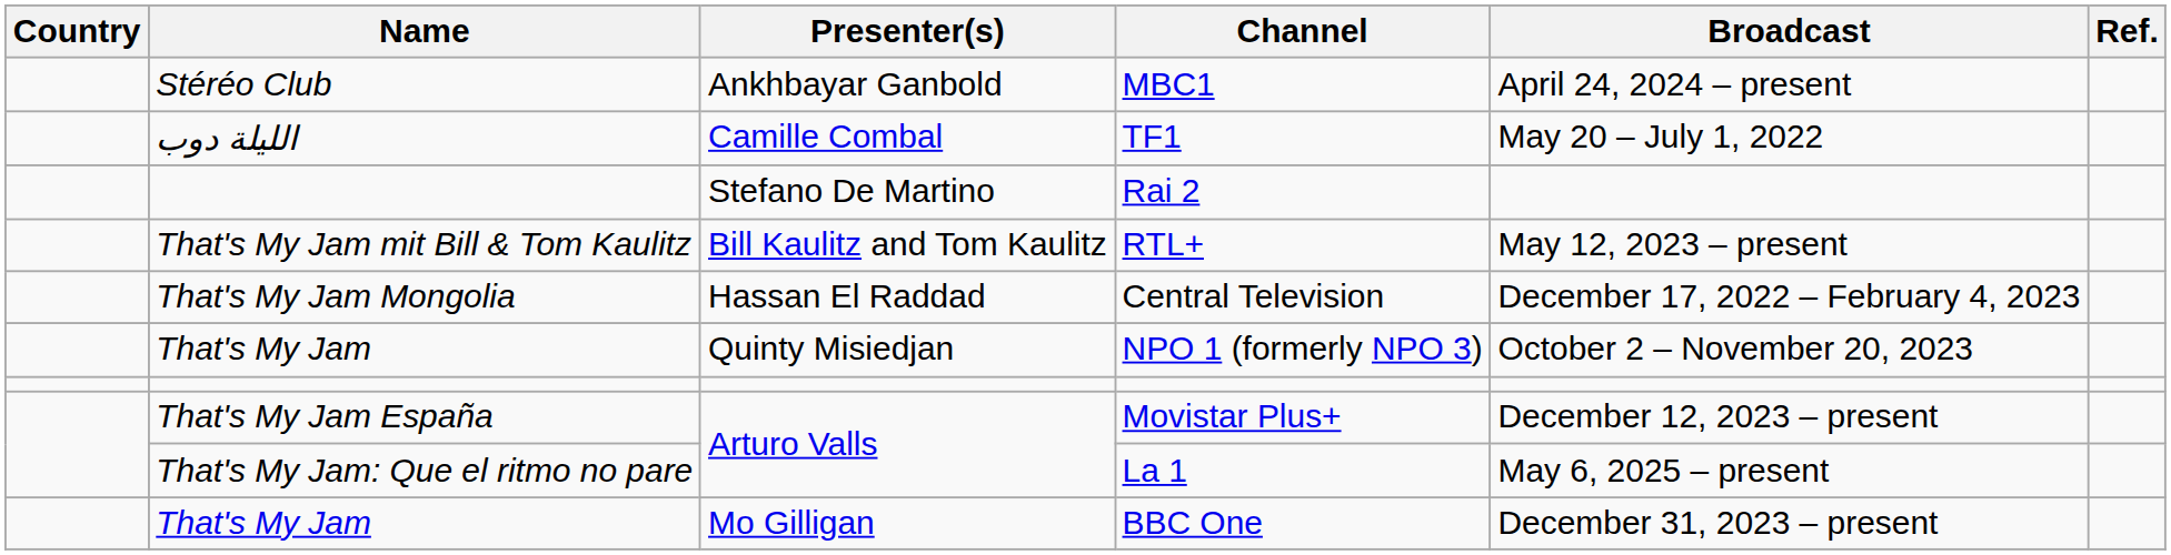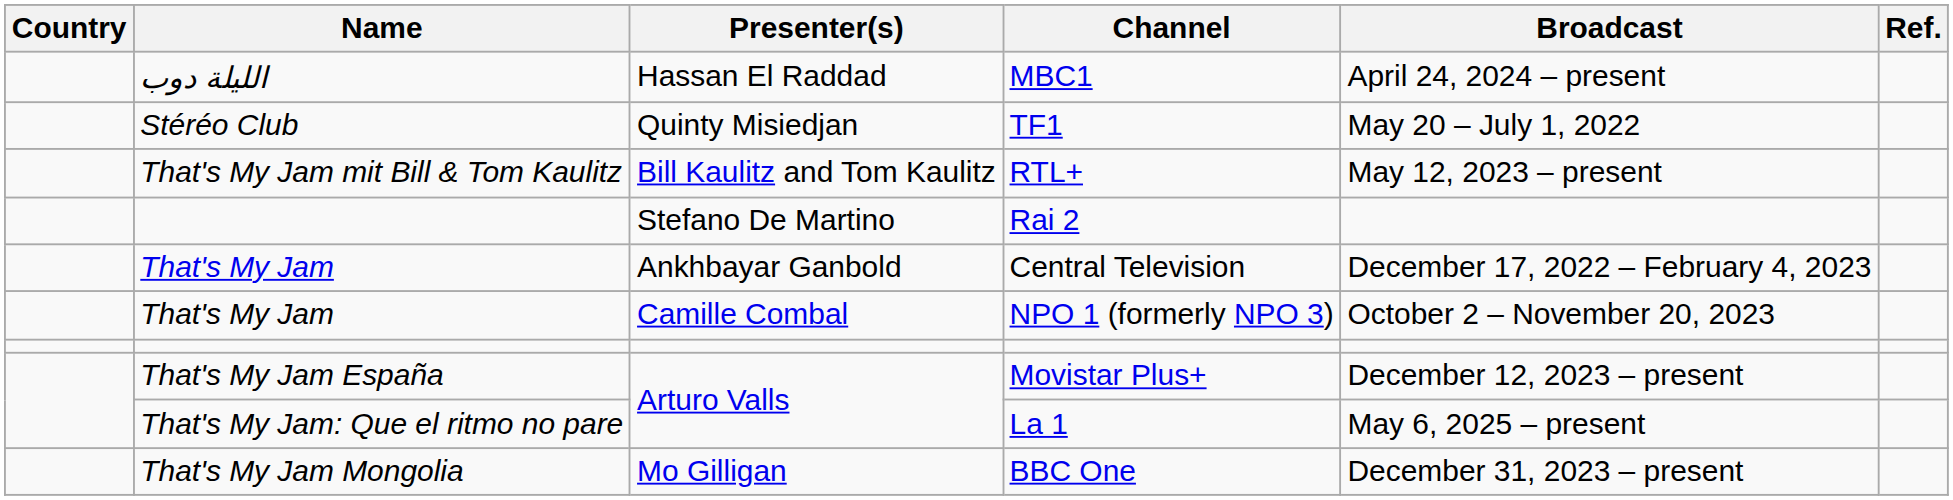 <table class="wikitable">
 <tr>
 <th>Country</th>
 <th>Name</th>
 <th>Presenter(s)</th>
 <th>Channel</th>
 <th>Broadcast</th>
 <th>Ref.</th>
 </tr>
 <tr>
 <td></td>
-<td><em>Stéréo Club</em></td>
-<td>Ankhbayar Ganbold</td>
+<td><em>الليلة دوب</em><br></td>
+<td>Hassan El Raddad</td>
 <td><a href='#'>MBC1</a></td>
 <td>April 24, 2024 – present</td>
 <td></td>
 </tr>
 <tr>
 <td></td>
-<td><em>الليلة دوب</em><br></td>
-<td><a href='#'>Camille Combal</a></td>
+<td><em>Stéréo Club</em></td>
+<td>Quinty Misiedjan</td>
 <td><a href='#'>TF1</a></td>
 <td>May 20 – July 1, 2022</td>
+<td></td>
+</tr>
+<tr>
+<td></td>
+<td><em>That's My Jam mit Bill & Tom Kaulitz</em></td>
+<td><a href='#'>Bill Kaulitz</a> and Tom Kaulitz</td>
+<td><a href='#'>RTL+</a></td>
+<td>May 12, 2023 – present</td>
 <td></td>
 </tr>
 <tr>
 <td></td>
 <td></td>
 <td>Stefano De Martino</td>
 <td><a href='#'>Rai 2</a></td>
 <td></td>
 <td></td>
 </tr>
 <tr>
 <td></td>
-<td><em>That's My Jam mit Bill & Tom Kaulitz</em></td>
-<td><a href='#'>Bill Kaulitz</a> and Tom Kaulitz</td>
-<td><a href='#'>RTL+</a></td>
-<td>May 12, 2023 – present</td>
-<td></td>
-</tr>
-<tr>
-<td></td>
-<td><em>That's My Jam Mongolia</em></td>
-<td>Hassan El Raddad</td>
+<td><em><a href='#'>That's My Jam</a></em></td>
+<td>Ankhbayar Ganbold</td>
 <td>Central Television</td>
 <td>December 17, 2022 – February 4, 2023</td>
 <td></td>
 </tr>
 <tr>
 <td></td>
 <td><em>That's My Jam</em></td>
-<td>Quinty Misiedjan</td>
+<td><a href='#'>Camille Combal</a></td>
 <td><a href='#'>NPO 1</a> (formerly <a href='#'>NPO 3</a>)</td>
 <td>October 2 – November 20, 2023</td>
 <td></td>
 </tr>
 <tr>
 <td></td>
 <td></td>
 <td></td>
 <td></td>
 <td></td>
 <td></td>
 </tr>
 <tr>
 <td rowspan=2></td>
 <td><em>That's My Jam España</em></td>
 <td rowspan=2><a href='#'>Arturo Valls</a></td>
 <td><a href='#'>Movistar Plus+</a></td>
 <td>December 12, 2023 – present</td>
 <td></td>
 </tr>
 <tr>
 <td><em>That's My Jam: Que el ritmo no pare</em></td>
 <td><a href='#'>La 1</a></td>
 <td>May 6, 2025 – present</td>
 <td></td>
 </tr>
 <tr>
 <td></td>
-<td><em><a href='#'>That's My Jam</a></em></td>
+<td><em>That's My Jam Mongolia</em></td>
 <td><a href='#'>Mo Gilligan</a></td>
 <td><a href='#'>BBC One</a></td>
 <td>December 31, 2023 – present</td>
 <td></td>
 </tr>
 </table>
